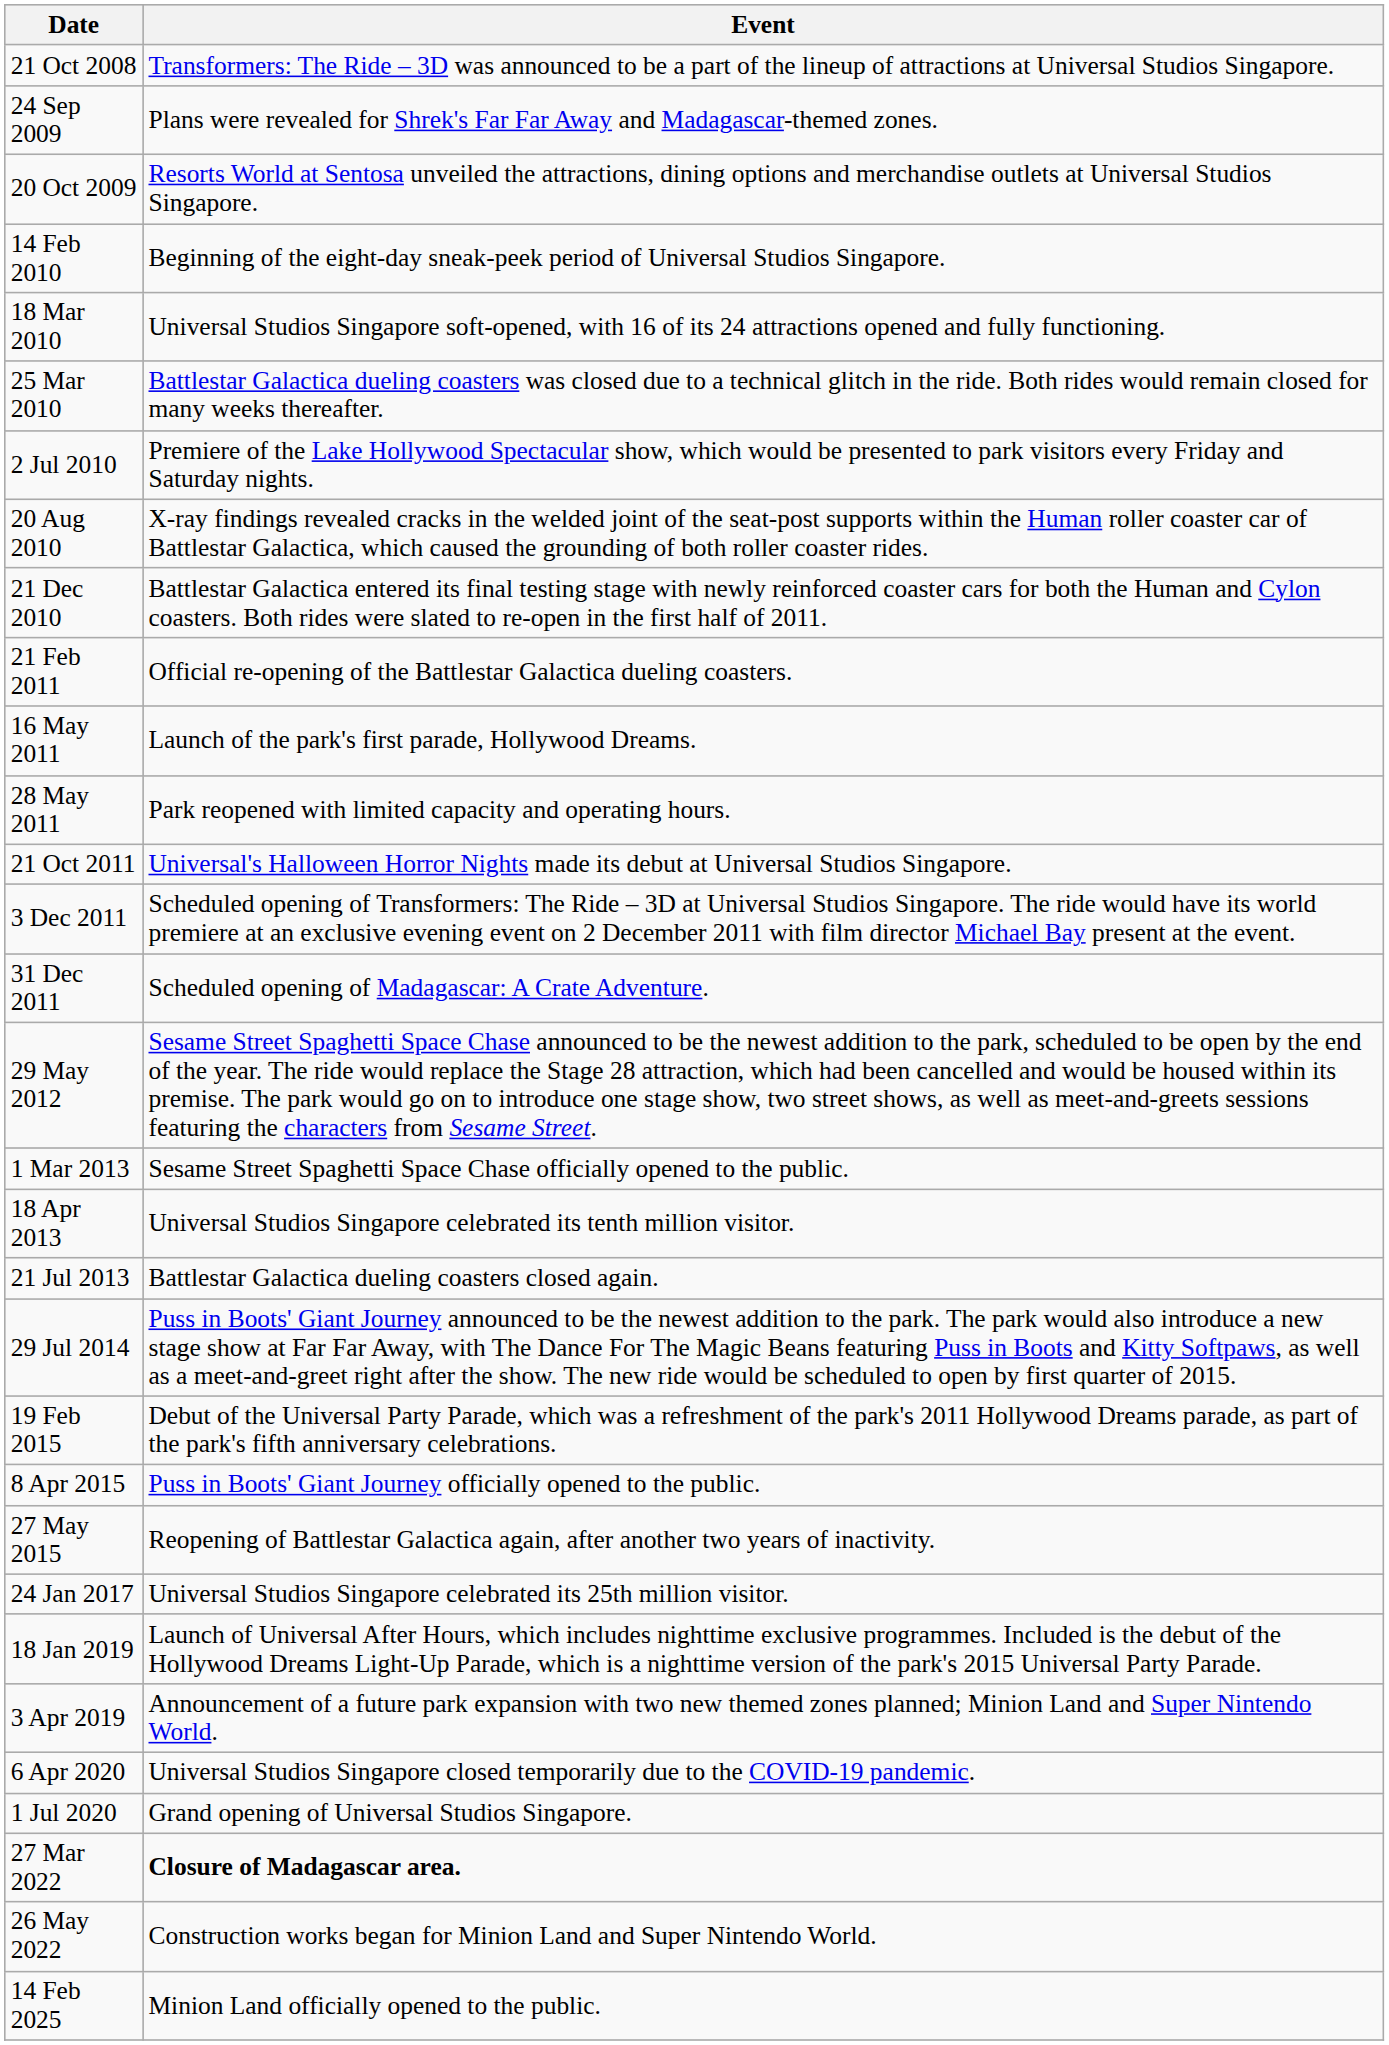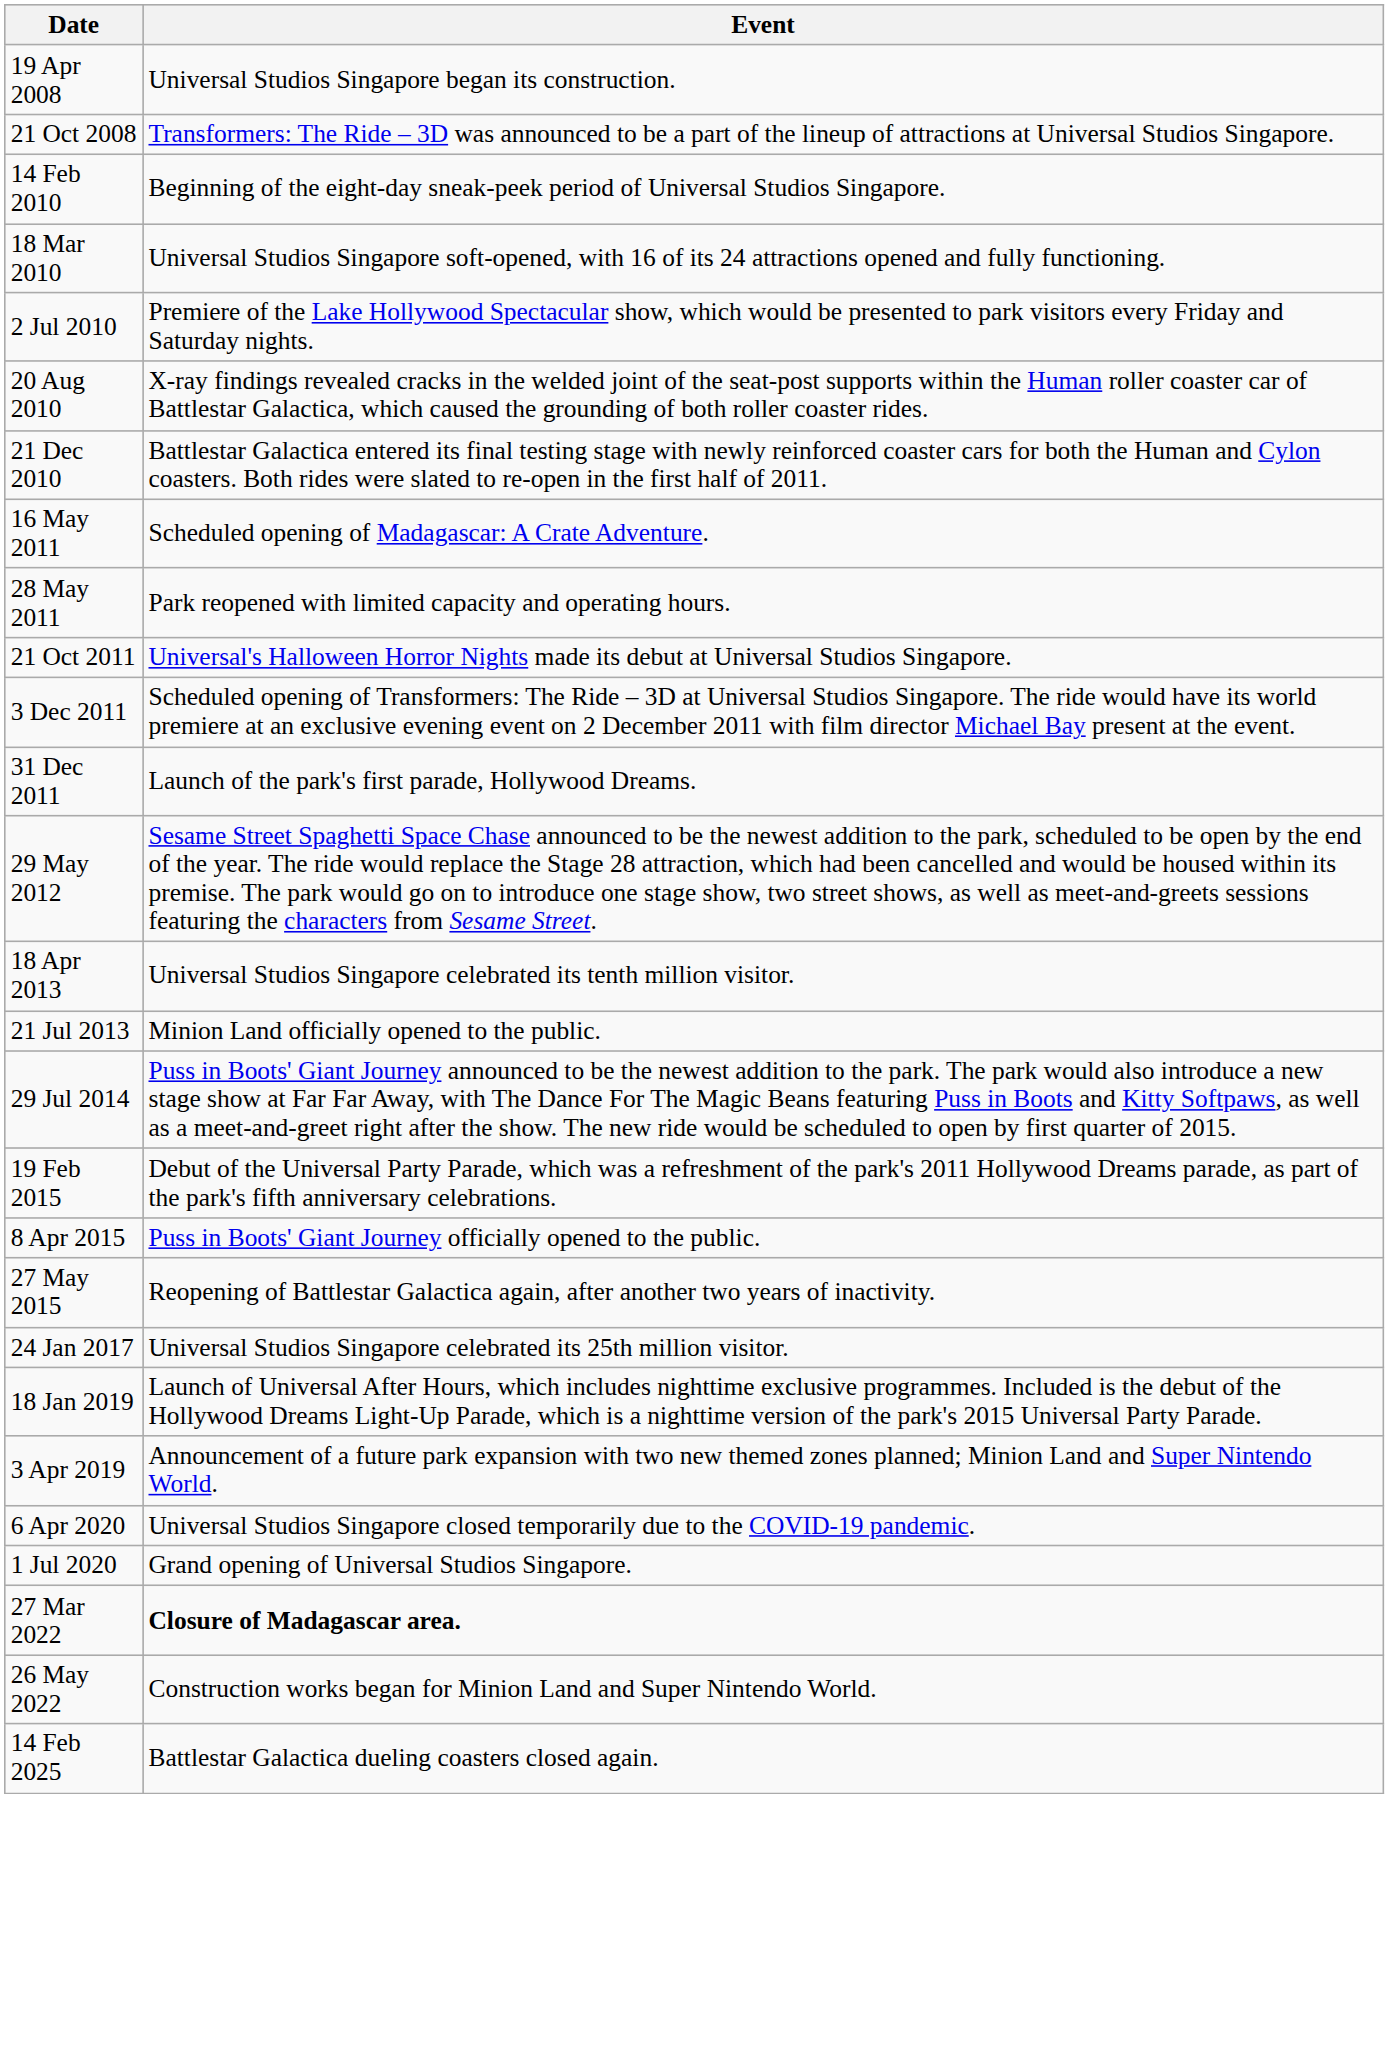 <table class="wikitable sortable collapsible">
 <tr>
 <th style="width: 10%;">Date</th>
 <th class="unsortable">Event</th>
 </tr>
 <tr>
+<td>19 Apr 2008</td>
+<td>Universal Studios Singapore began its construction.</td>
+</tr>
+<tr>
 <td>21 Oct 2008</td>
 <td><a href='#'>Transformers: The Ride – 3D</a> was announced to be a part of the lineup of attractions at Universal Studios Singapore.</td>
-</tr>
-<tr>
-<td>24 Sep 2009</td>
-<td>Plans were revealed for <a href='#'>Shrek's Far Far Away</a> and <a href='#'>Madagascar</a>-themed zones.</td>
-</tr>
-<tr>
-<td>20 Oct 2009</td>
-<td><a href='#'>Resorts World at Sentosa</a> unveiled the attractions, dining options and merchandise outlets at Universal Studios Singapore.</td>
 </tr>
 <tr>
 <td>14 Feb 2010</td>
 <td>Beginning of the eight-day sneak-peek period of Universal Studios Singapore.</td>
 </tr>
 <tr>
 <td>18 Mar 2010</td>
 <td>Universal Studios Singapore soft-opened, with 16 of its 24 attractions opened and fully functioning.</td>
-</tr>
-<tr>
-<td>25 Mar 2010</td>
-<td><a href='#'>Battlestar Galactica dueling coasters</a> was closed due to a technical glitch in the ride. Both rides would remain closed for many weeks thereafter.</td>
 </tr>
 <tr>
 <td>2 Jul 2010</td>
 <td>Premiere of the <a href='#'>Lake Hollywood Spectacular</a> show, which would be presented to park visitors every Friday and Saturday nights.</td>
 </tr>
 <tr>
 <td>20 Aug 2010</td>
 <td>X-ray findings revealed cracks in the welded joint of the seat-post supports within the <a href='#'>Human</a> roller coaster car of Battlestar Galactica, which caused the grounding of both roller coaster rides.</td>
 </tr>
 <tr>
 <td>21 Dec 2010</td>
 <td>Battlestar Galactica entered its final testing stage with newly reinforced coaster cars for both the Human and <a href='#'>Cylon</a> coasters. Both rides were slated to re-open in the first half of 2011.</td>
 </tr>
 <tr>
-<td>21 Feb 2011</td>
-<td>Official re-opening of the Battlestar Galactica dueling coasters.</td>
-</tr>
-<tr>
 <td>16 May 2011</td>
-<td>Launch of the park's first parade, Hollywood Dreams.</td>
+<td>Scheduled opening of <a href='#'>Madagascar: A Crate Adventure</a>.</td>
 </tr>
 <tr>
 <td>28 May 2011</td>
 <td>Park reopened with limited capacity and operating hours.</td>
 </tr>
 <tr>
 <td>21 Oct 2011</td>
 <td><a href='#'>Universal's Halloween Horror Nights</a> made its debut at Universal Studios Singapore.</td>
 </tr>
 <tr>
 <td>3 Dec 2011</td>
 <td>Scheduled opening of Transformers: The Ride – 3D at Universal Studios Singapore. The ride would have its world premiere at an exclusive evening event on 2 December 2011 with film director <a href='#'>Michael Bay</a> present at the event.</td>
 </tr>
 <tr>
 <td>31 Dec 2011</td>
-<td>Scheduled opening of <a href='#'>Madagascar: A Crate Adventure</a>.</td>
+<td>Launch of the park's first parade, Hollywood Dreams.</td>
 </tr>
 <tr>
 <td>29 May 2012</td>
 <td><a href='#'>Sesame Street Spaghetti Space Chase</a> announced to be the newest addition to the park, scheduled to be open by the end of the year. The ride would replace the Stage 28 attraction, which had been cancelled and would be housed within its premise. The park would go on to introduce one stage show, two street shows, as well as meet-and-greets sessions featuring the <a href='#'>characters</a> from <em><a href='#'>Sesame Street</a></em>.</td>
-</tr>
-<tr>
-<td>1 Mar 2013</td>
-<td>Sesame Street Spaghetti Space Chase officially opened to the public.</td>
 </tr>
 <tr>
 <td>18 Apr 2013</td>
 <td>Universal Studios Singapore celebrated its tenth million visitor.</td>
 </tr>
 <tr>
 <td>21 Jul 2013</td>
-<td>Battlestar Galactica dueling coasters closed again.</td>
+<td>Minion Land officially opened to the public.</td>
 </tr>
 <tr>
 <td>29 Jul 2014</td>
 <td><a href='#'>Puss in Boots' Giant Journey</a> announced to be the newest addition to the park. The park would also introduce a new stage show at Far Far Away, with The Dance For The Magic Beans featuring <a href='#'>Puss in Boots</a> and <a href='#'>Kitty Softpaws</a>, as well as a meet-and-greet right after the show. The new ride would be scheduled to open by first quarter of 2015.</td>
 </tr>
 <tr>
 <td>19 Feb 2015</td>
 <td>Debut of the Universal Party Parade, which was a refreshment of the park's 2011 Hollywood Dreams parade, as part of the park's fifth anniversary celebrations.</td>
 </tr>
 <tr>
 <td>8 Apr 2015</td>
 <td><a href='#'>Puss in Boots' Giant Journey</a> officially opened to the public.</td>
 </tr>
 <tr>
 <td>27 May 2015</td>
 <td>Reopening of Battlestar Galactica again, after another two years of inactivity.</td>
 </tr>
 <tr>
 <td>24 Jan 2017</td>
 <td>Universal Studios Singapore celebrated its 25th million visitor.</td>
 </tr>
 <tr>
 <td>18 Jan 2019</td>
 <td>Launch of Universal After Hours, which includes nighttime exclusive programmes. Included is the debut of the Hollywood Dreams Light-Up Parade, which is a nighttime version of the park's 2015 Universal Party Parade.</td>
 </tr>
 <tr>
 <td>3 Apr 2019</td>
 <td>Announcement of a future park expansion with two new themed zones planned; Minion Land and <a href='#'>Super Nintendo World</a>.</td>
 </tr>
 <tr>
 <td>6 Apr 2020</td>
 <td>Universal Studios Singapore closed temporarily due to the <a href='#'>COVID-19 pandemic</a>.</td>
 </tr>
 <tr>
 <td>1 Jul 2020</td>
 <td>Grand opening of Universal Studios Singapore.</td>
 </tr>
 <tr>
 <td>27 Mar 2022</td>
 <td><strong>Closure of Madagascar area.</strong></td>
 </tr>
 <tr>
 <td>26 May 2022</td>
 <td>Construction works began for Minion Land and Super Nintendo World.</td>
 </tr>
 <tr>
 <td>14 Feb 2025</td>
-<td>Minion Land officially opened to the public.</td>
+<td>Battlestar Galactica dueling coasters closed again.</td>
 </tr>
 </table>
